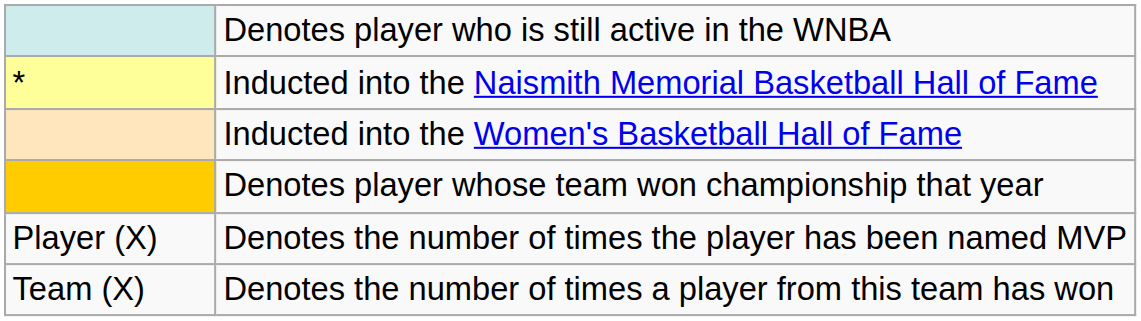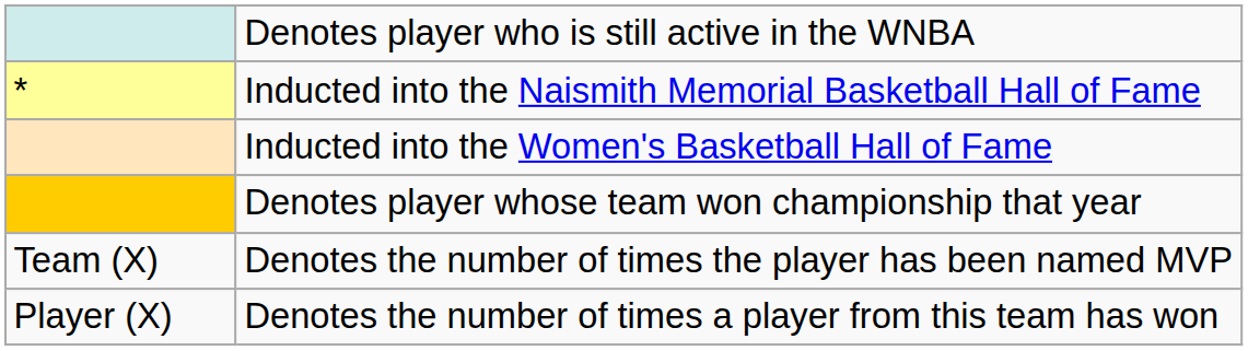 <table class="wikitable">
 <tr>
 <td style="background-color:#CFECEC; border:1px solid #aaaaaa; width:6em"></td>
 <td>Denotes player who is still active in the WNBA</td>
 </tr>
 <tr>
 <td style="background-color:#FFFF99; border:1px solid #aaaaaa; width:6em">*</td>
 <td>Inducted into the <a href='#'>Naismith Memorial Basketball Hall of Fame</a></td>
 </tr>
 <tr>
 <td style="background-color:#FFE6BD; border:1px solid #aaaaaa; width:6em"></td>
 <td>Inducted into the <a href='#'>Women's Basketball Hall of Fame</a></td>
 </tr>
 <tr>
 <td style="background-color:#FFCC00; border:1px solid #aaaaaa; width:6em"></td>
 <td>Denotes player whose team won championship that year</td>
 </tr>
 <tr>
-<td>Player (X)</td>
+<td>Team (X)</td>
 <td>Denotes the number of times the player has been named MVP</td>
 </tr>
 <tr>
-<td>Team (X)</td>
+<td>Player (X)</td>
 <td>Denotes the number of times a player from this team has won</td>
 </tr>
 </table>
